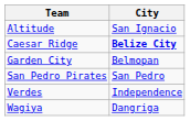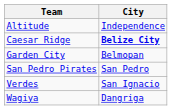 <table class="wikitable">
 <tr>
 <th>Team</th>
 <th>City</th>
 </tr>
 <tr>
 <td><a href='#'>Altitude</a></td>
-<td><a href='#'>San Ignacio</a></td>
+<td><a href='#'>Independence</a></td>
 </tr>
 <tr>
 <td><a href='#'>Caesar Ridge</a></td>
 <td><strong><a href='#'>Belize City</a></strong></td>
 </tr>
 <tr>
 <td><a href='#'>Garden City</a></td>
 <td><a href='#'>Belmopan</a></td>
 </tr>
 <tr>
 <td><a href='#'> San Pedro Pirates</a></td>
 <td><a href='#'>San Pedro</a></td>
 </tr>
 <tr>
 <td><a href='#'>Verdes</a></td>
-<td><a href='#'>Independence</a></td>
+<td><a href='#'>San Ignacio</a></td>
 </tr>
 <tr>
 <td><a href='#'>Wagiya</a></td>
 <td><a href='#'>Dangriga</a></td>
 </tr>
 </table>
